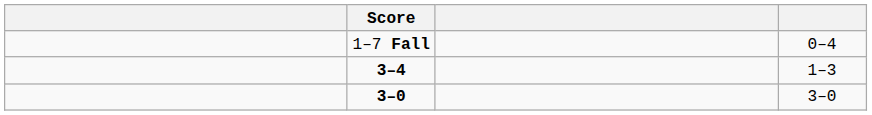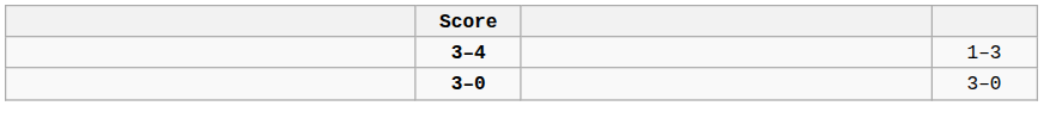 <table class="wikitable" style="text-align: center; ">
 <tr>
 <th align="right" width="270"></th>
 <th width="65">Score</th>
 <th align="left" width="270"></th>
 <th width="65"></th>
-</tr>
-<tr>
-<td align="left"></td>
-<td>1–7 <strong>Fall</strong></td>
-<td align="left"><strong></strong></td>
-<td>0–4 <strong></strong></td>
 </tr>
 <tr>
 <td align="left"></td>
 <td><strong>3–4</strong></td>
 <td align="left"><strong></strong></td>
 <td>1–3 <strong></strong></td>
 </tr>
 <tr>
 <td align="left"><strong></strong></td>
 <td><strong>3–0</strong></td>
 <td align="left"></td>
 <td>3–0 <strong></strong></td>
 </tr>
 </table>
